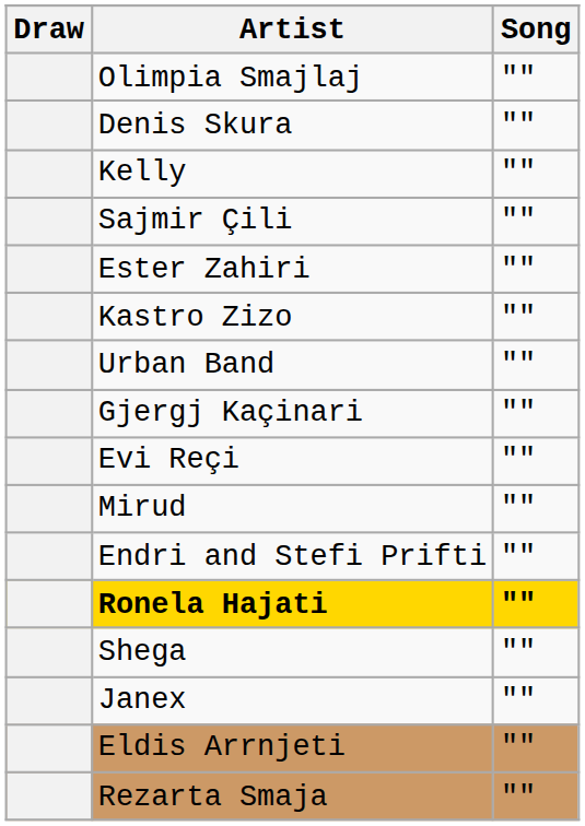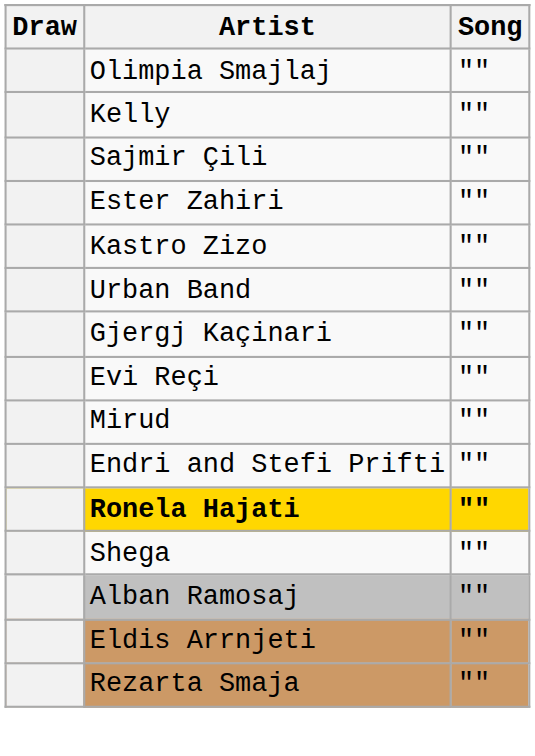 <table class="sortable wikitable plainrowheaders" style="margin: 1em auto 1em auto;">
 <tr>
 </tr>
 <tr>
 <th>Draw</th>
 <th>Artist</th>
 <th>Song</th>
 </tr>
 <tr>
 <th scope="row"></th>
 <td>Olimpia Smajlaj</td>
-<td>""</td>
-</tr>
-<tr>
-<th scope="row"></th>
-<td>Denis Skura</td>
 <td>""</td>
 </tr>
 <tr>
 <th scope="row"></th>
 <td>Kelly</td>
 <td>""</td>
 </tr>
 <tr>
 <th scope="row"></th>
 <td>Sajmir Çili</td>
 <td>""</td>
 </tr>
 <tr>
 <th scope="row"></th>
 <td>Ester Zahiri</td>
 <td>""</td>
 </tr>
 <tr>
 <th scope="row"></th>
 <td>Kastro Zizo</td>
 <td>""</td>
 </tr>
 <tr>
 <th scope="row"></th>
 <td>Urban Band</td>
 <td>""</td>
 </tr>
 <tr>
 <th scope="row"></th>
 <td>Gjergj Kaçinari</td>
 <td>""</td>
 </tr>
 <tr>
 <th scope="row"></th>
 <td>Evi Reçi</td>
 <td>""</td>
 </tr>
 <tr>
 <th scope="row"></th>
 <td>Mirud</td>
 <td>""</td>
 </tr>
 <tr>
 <th scope="row"></th>
 <td>Endri and Stefi Prifti</td>
 <td>""</td>
 </tr>
 <tr bgcolor="gold">
 <th scope="row"></th>
 <td><strong>Ronela Hajati</strong></td>
 <td><strong>""</strong></td>
 </tr>
 <tr>
 <th scope="row"></th>
 <td>Shega</td>
 <td>""</td>
 </tr>
-<tr>
+<tr bgcolor="silver">
 <th scope="row"></th>
-<td>Janex</td>
+<td>Alban Ramosaj</td>
 <td>""</td>
 </tr>
 <tr bgcolor="cc9966">
 <th scope="row"></th>
 <td>Eldis Arrnjeti</td>
 <td>""</td>
 </tr>
 <tr bgcolor="cc9966">
 <th scope="row"></th>
 <td>Rezarta Smaja</td>
 <td>""</td>
 </tr>
 </table>
